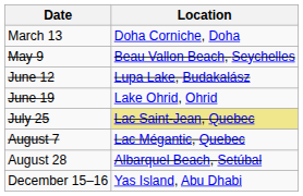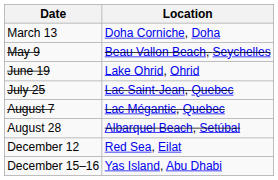 <table class="wikitable">
 <tr>
 <th>Date</th>
 <th>Location</th>
 </tr>
 <tr>
 <td>March 13</td>
 <td> <a href='#'>Doha Corniche</a>, <a href='#'>Doha</a></td>
 </tr>
 <tr>
 <td><s>May 9</s></td>
 <td> <s><a href='#'>Beau Vallon Beach</a>, <a href='#'>Seychelles</a></s></td>
 </tr>
 <tr>
-<td><s>June 12</s></td>
-<td> <s><a href='#'>Lupa Lake</a>, <a href='#'>Budakalász</a></s></td>
-</tr>
-<tr>
 <td><s>June 19</s></td>
 <td> <a href='#'>Lake Ohrid</a>, <a href='#'>Ohrid</a></td>
 </tr>
 <tr>
 <td><s>July 25</s></td>
-<td style="background: khaki;"> <s><a href='#'>Lac Saint-Jean</a>, <a href='#'>Quebec</a></s></td>
+<td> <s><a href='#'>Lac Saint-Jean</a>, <a href='#'>Quebec</a></s></td>
 </tr>
 <tr>
 <td><s>August 7</s></td>
 <td> <s><a href='#'>Lac Mégantic</a>, <a href='#'>Quebec</a></s></td>
 </tr>
 <tr>
 <td>August 28</td>
 <td> <s><a href='#'>Albarquel Beach</a>, <a href='#'>Setúbal</a></s></td>
 </tr>
 <tr>
+<td>December 12</td>
+<td> <a href='#'>Red Sea</a>, <a href='#'>Eilat</a></td>
+</tr>
+<tr>
 <td>December 15–16</td>
 <td> <a href='#'>Yas Island</a>, <a href='#'>Abu Dhabi</a></td>
 </tr>
 </table>
